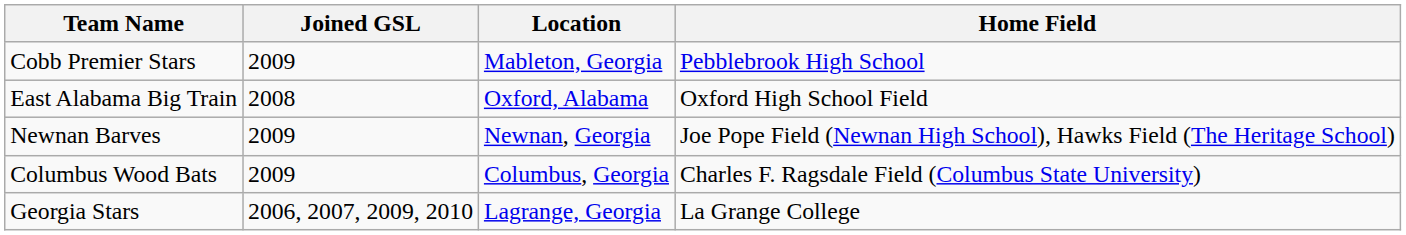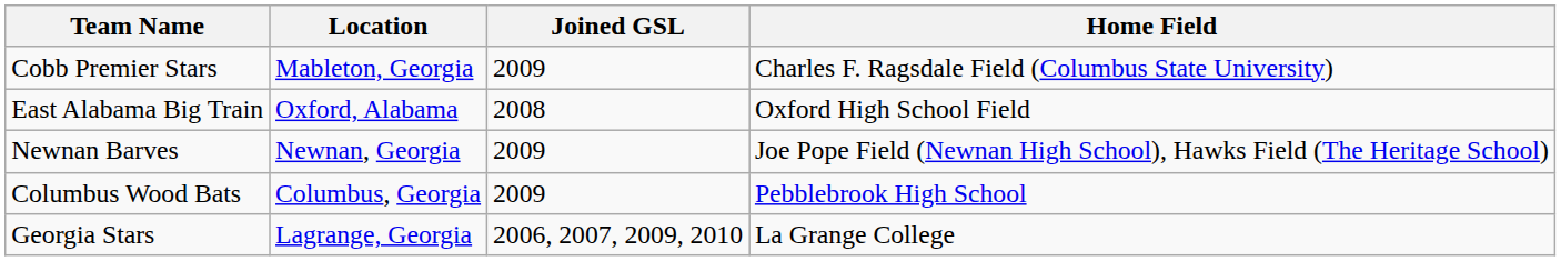 <table class="wikitable">
 <tr>
 <th>Team Name</th>
+<th>Location</th>
 <th>Joined GSL</th>
-<th>Location</th>
 <th>Home Field</th>
 </tr>
 <tr>
 <td>Cobb Premier Stars</td>
+<td><a href='#'>Mableton, Georgia</a></td>
 <td>2009</td>
-<td><a href='#'>Mableton, Georgia</a></td>
-<td><a href='#'>Pebblebrook High School</a></td>
+<td>Charles F. Ragsdale Field (<a href='#'>Columbus State University</a>)</td>
 </tr>
 <tr>
 <td>East Alabama Big Train </td>
+<td><a href='#'>Oxford, Alabama</a></td>
 <td>2008</td>
-<td><a href='#'>Oxford, Alabama</a></td>
 <td>Oxford High School Field</td>
 </tr>
 <tr>
 <td>Newnan Barves</td>
+<td><a href='#'>Newnan</a>, <a href='#'>Georgia</a></td>
 <td>2009</td>
-<td><a href='#'>Newnan</a>, <a href='#'>Georgia</a></td>
 <td>Joe Pope Field (<a href='#'>Newnan High School</a>), Hawks Field (<a href='#'>The Heritage School</a>)</td>
 </tr>
 <tr>
 <td>Columbus Wood Bats</td>
+<td><a href='#'>Columbus</a>, <a href='#'>Georgia</a></td>
 <td>2009</td>
-<td><a href='#'>Columbus</a>, <a href='#'>Georgia</a></td>
-<td>Charles F. Ragsdale Field (<a href='#'>Columbus State University</a>)</td>
+<td><a href='#'>Pebblebrook High School</a></td>
 </tr>
 <tr>
 <td>Georgia Stars</td>
+<td><a href='#'>Lagrange, Georgia</a></td>
 <td>2006, 2007, 2009, 2010</td>
-<td><a href='#'>Lagrange, Georgia</a></td>
 <td>La Grange College</td>
 </tr>
 </table>
